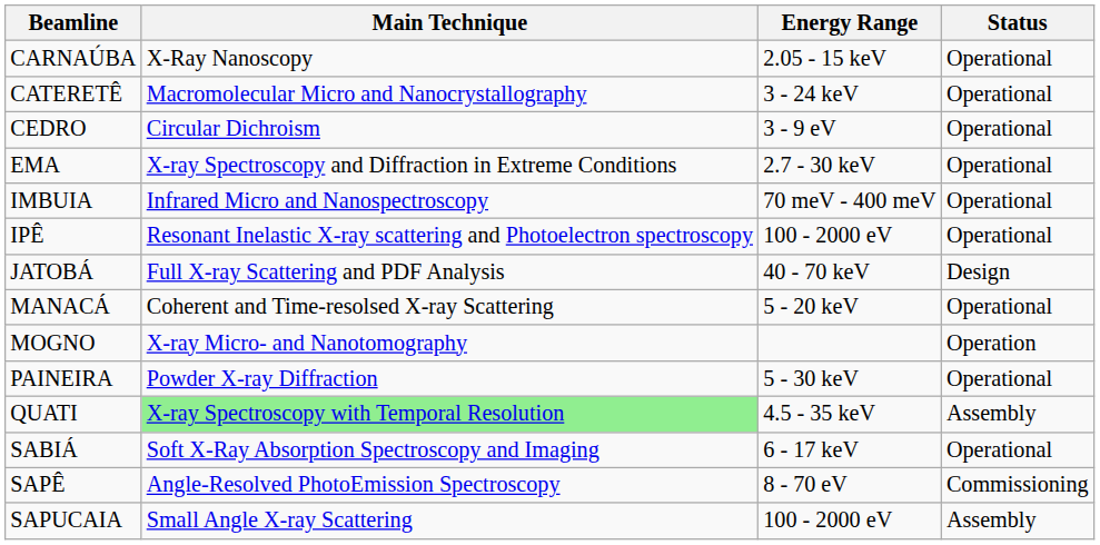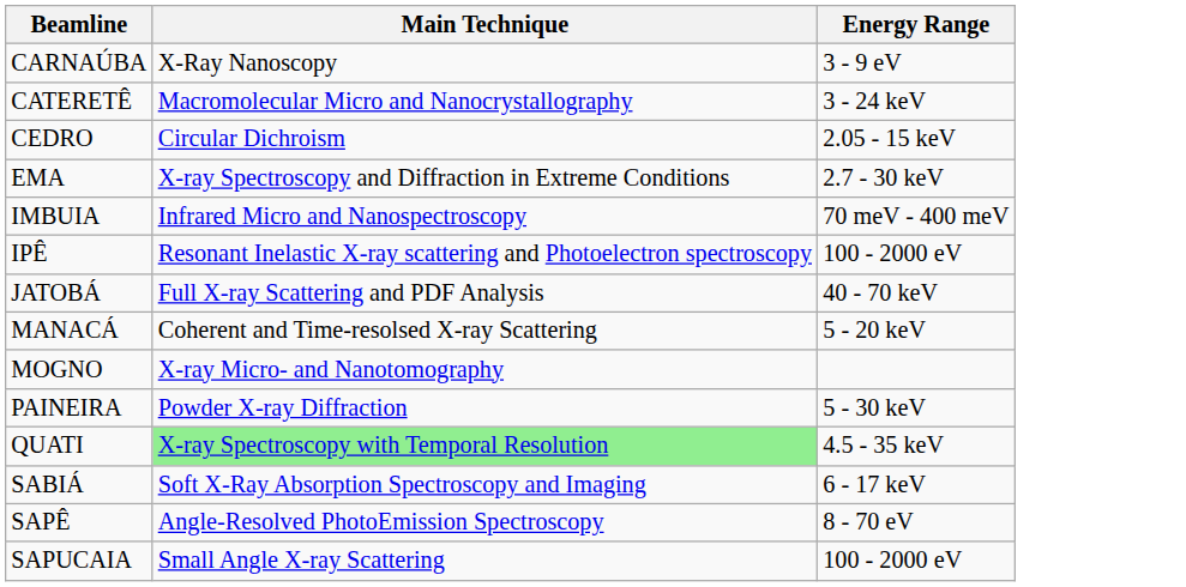 <table class="wikitable">
 <tr>
 <th>Beamline</th>
 <th>Main Technique</th>
 <th>Energy Range</th>
-<th>Status</th>
 </tr>
 <tr>
 <td>CARNAÚBA</td>
 <td>X-Ray Nanoscopy</td>
-<td>2.05 - 15 keV</td>
-<td>Operational</td>
+<td>3 - 9 eV</td>
 </tr>
 <tr>
 <td>CATERETÊ</td>
 <td><a href='#'>Macromolecular Micro and Nanocrystallography</a></td>
 <td>3 - 24 keV</td>
-<td>Operational</td>
 </tr>
 <tr>
 <td>CEDRO</td>
 <td><a href='#'>Circular Dichroism</a></td>
-<td>3 - 9 eV</td>
-<td>Operational</td>
+<td>2.05 - 15 keV</td>
 </tr>
 <tr>
 <td>EMA</td>
 <td><a href='#'>X-ray Spectroscopy</a> and Diffraction in Extreme Conditions</td>
 <td>2.7 - 30 keV</td>
-<td>Operational</td>
 </tr>
 <tr>
 <td>IMBUIA</td>
 <td><a href='#'>Infrared Micro and Nanospectroscopy</a></td>
 <td>70 meV - 400 meV</td>
-<td>Operational</td>
 </tr>
 <tr>
 <td>IPÊ</td>
 <td><a href='#'>Resonant Inelastic X-ray scattering</a> and <a href='#'>Photoelectron spectroscopy</a></td>
 <td>100 - 2000 eV</td>
-<td>Operational</td>
 </tr>
 <tr>
 <td>JATOBÁ</td>
 <td><a href='#'>Full X-ray Scattering</a> and PDF Analysis</td>
 <td>40 - 70 keV</td>
-<td>Design</td>
 </tr>
 <tr>
 <td>MANACÁ</td>
 <td>Coherent and Time-resolsed X-ray Scattering</td>
 <td>5 - 20 keV</td>
-<td>Operational</td>
 </tr>
 <tr>
 <td>MOGNO</td>
 <td><a href='#'>X-ray Micro- and Nanotomography</a></td>
 <td></td>
-<td>Operation</td>
 </tr>
 <tr>
 <td>PAINEIRA</td>
 <td><a href='#'>Powder X-ray Diffraction</a></td>
 <td>5 - 30 keV</td>
-<td>Operational</td>
 </tr>
 <tr>
 <td>QUATI</td>
 <td style="background: lightgreen;"><a href='#'>X-ray Spectroscopy with Temporal Resolution</a></td>
 <td>4.5 - 35 keV</td>
-<td>Assembly</td>
 </tr>
 <tr>
 <td>SABIÁ</td>
 <td><a href='#'>Soft X-Ray Absorption Spectroscopy and Imaging</a></td>
 <td>6 - 17 keV</td>
-<td>Operational</td>
 </tr>
 <tr>
 <td>SAPÊ</td>
 <td><a href='#'>Angle-Resolved PhotoEmission Spectroscopy</a></td>
 <td>8 - 70 eV</td>
-<td>Commissioning</td>
 </tr>
 <tr>
 <td>SAPUCAIA</td>
 <td><a href='#'>Small Angle X-ray Scattering</a></td>
 <td>100 - 2000 eV</td>
-<td>Assembly</td>
 </tr>
 </table>
